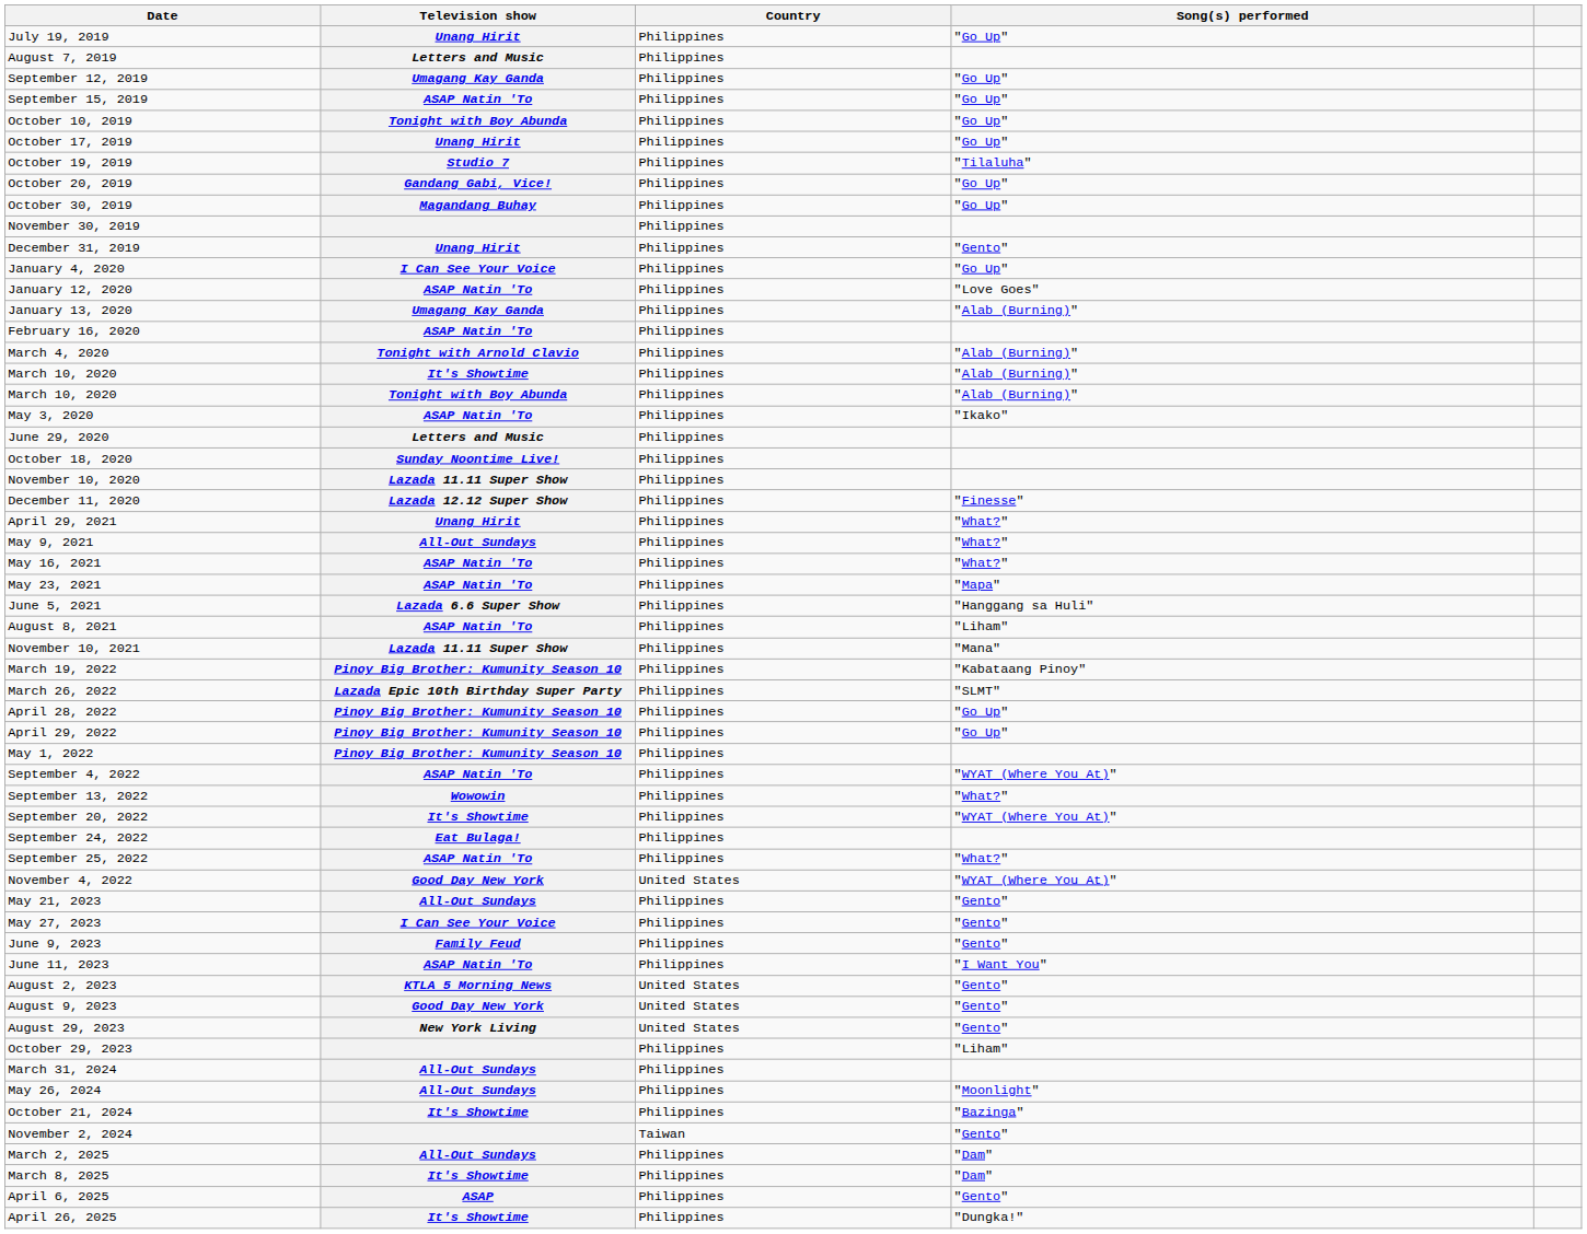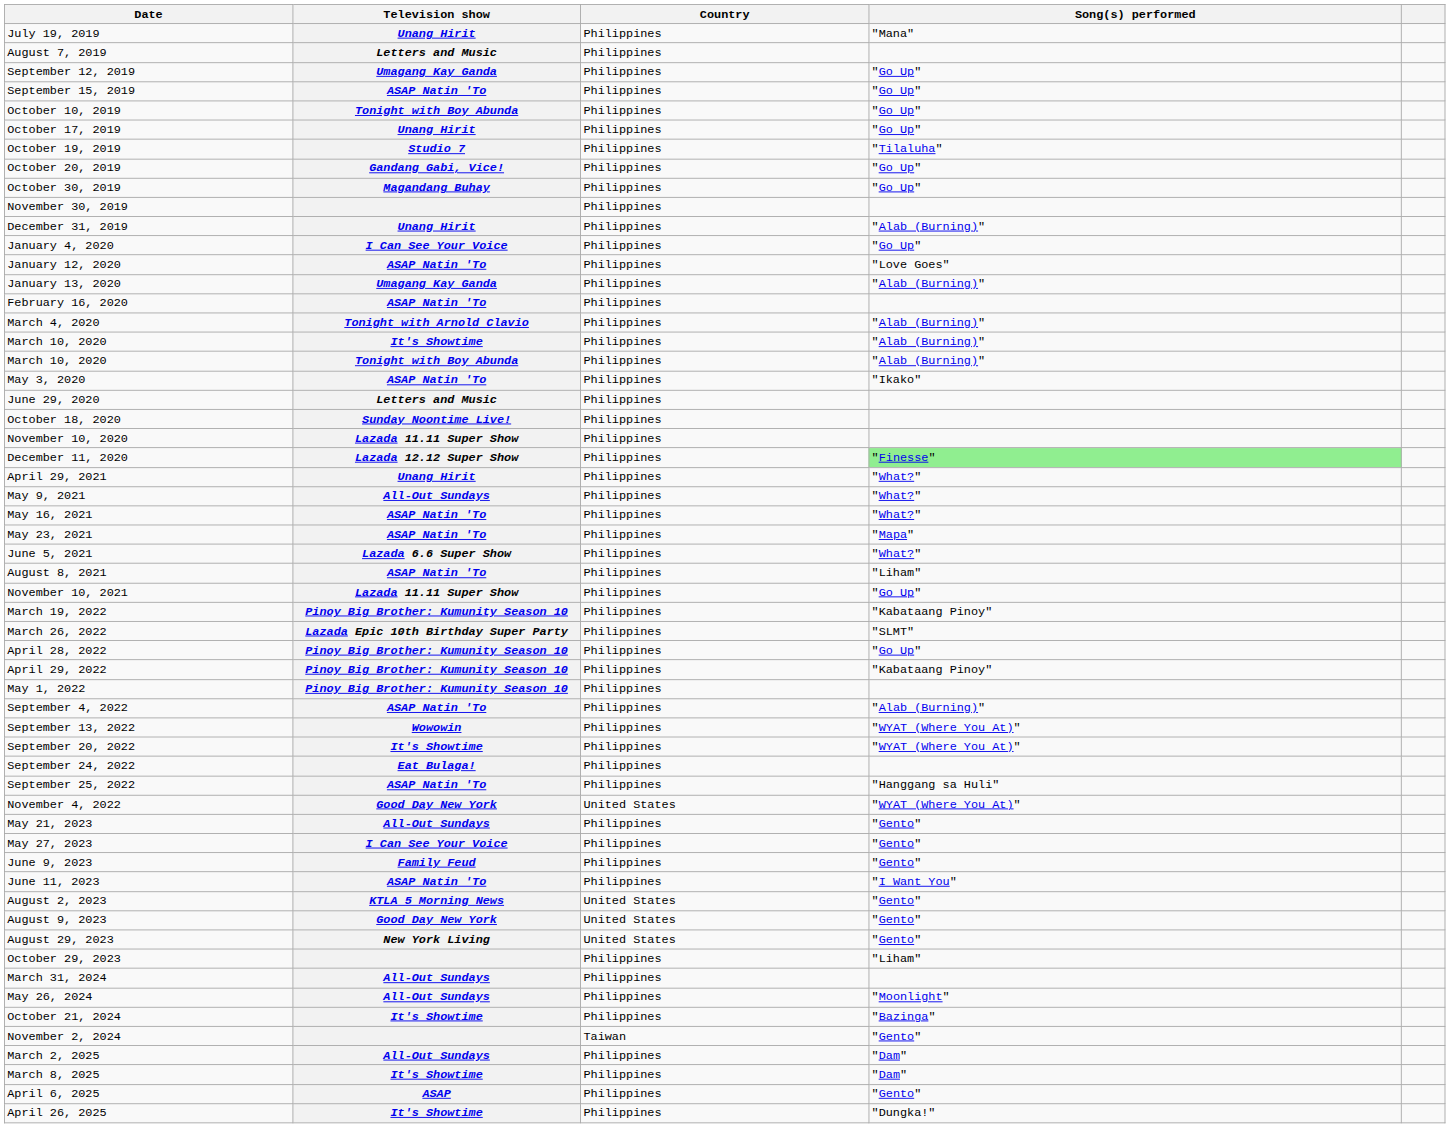 <table class="wikitable sortable plainrowheaders" width=100%>
 <tr>
 <th scope="col" width="20%">Date</th>
 <th scope="col" width="20%">Television show</th>
 <th scope="col" width="20%">Country</th>
 <th scope="col" width="37%">Song(s) performed</th>
 <th scope="col" width="3%" class="unsortable"></th>
 </tr>
 <tr>
 <td>July 19, 2019</td>
 <th scope="row"><em><a href='#'>Unang Hirit</a></em></th>
 <td>Philippines</td>
-<td>"<a href='#'>Go Up</a>"</td>
+<td>"Mana"</td>
 <td style="text-align:center;"></td>
 </tr>
 <tr>
 <td>August 7, 2019</td>
 <th scope="row"><em>Letters and Music</em></th>
 <td>Philippines</td>
 <td></td>
 <td style="text-align:center;"></td>
 </tr>
 <tr>
 <td>September 12, 2019</td>
 <th scope="row"><em><a href='#'>Umagang Kay Ganda</a></em></th>
 <td>Philippines</td>
 <td>"<a href='#'>Go Up</a>"</td>
 <td style="text-align:center;"></td>
 </tr>
 <tr>
 <td>September 15, 2019</td>
 <th scope="row"><a href='#'><em>ASAP Natin 'To</em></a></th>
 <td>Philippines</td>
 <td>"<a href='#'>Go Up</a>"</td>
 <td style="text-align:center;"></td>
 </tr>
 <tr>
 <td>October 10, 2019</td>
 <th scope="row"><em><a href='#'>Tonight with Boy Abunda</a></em></th>
 <td>Philippines</td>
 <td>"<a href='#'>Go Up</a>"</td>
 <td style="text-align:center;"></td>
 </tr>
 <tr>
 <td>October 17, 2019</td>
 <th scope="row"><em><a href='#'>Unang Hirit</a></em></th>
 <td>Philippines</td>
 <td>"<a href='#'>Go Up</a>"</td>
 <td style="text-align:center;"></td>
 </tr>
 <tr>
 <td>October 19, 2019</td>
 <th scope="row"><a href='#'><em>Studio 7</em></a></th>
 <td>Philippines</td>
 <td>"<a href='#'>Tilaluha</a>"</td>
 <td style="text-align:center;"></td>
 </tr>
 <tr>
 <td>October 20, 2019</td>
 <th scope="row"><em><a href='#'>Gandang Gabi, Vice!</a></em></th>
 <td>Philippines</td>
 <td>"<a href='#'>Go Up</a>"</td>
 <td style="text-align:center;"></td>
 </tr>
 <tr>
 <td>October 30, 2019</td>
 <th scope="row"><em><a href='#'>Magandang Buhay</a></em></th>
 <td>Philippines</td>
 <td>"<a href='#'>Go Up</a>"</td>
 <td style="text-align:center;"></td>
 </tr>
 <tr>
 <td>November 30, 2019</td>
 <th scope="row"></th>
 <td>Philippines</td>
 <td></td>
 <td style="text-align:center;"></td>
 </tr>
 <tr>
 <td>December 31, 2019</td>
 <th scope="row"><em><a href='#'>Unang Hirit</a></em></th>
 <td>Philippines</td>
-<td>"<a href='#'>Gento</a>"</td>
+<td>"<a href='#'>Alab (Burning)</a>"</td>
 <td style="text-align:center;"></td>
 </tr>
 <tr>
 <td>January 4, 2020</td>
 <th scope="row"><a href='#'><em>I Can See Your Voice</em></a></th>
 <td>Philippines</td>
 <td>"<a href='#'>Go Up</a>"</td>
 <td style="text-align:center;"></td>
 </tr>
 <tr>
 <td>January 12, 2020</td>
 <th scope="row"><a href='#'><em>ASAP Natin 'To</em></a></th>
 <td>Philippines</td>
 <td>"Love Goes"</td>
 <td style="text-align:center;"></td>
 </tr>
 <tr>
 <td>January 13, 2020</td>
 <th scope="row"><em><a href='#'>Umagang Kay Ganda</a></em></th>
 <td>Philippines</td>
 <td>"<a href='#'>Alab (Burning)</a>"</td>
 <td style="text-align:center;"></td>
 </tr>
 <tr>
 <td>February 16, 2020</td>
 <th scope="row"><a href='#'><em>ASAP Natin 'To</em></a></th>
 <td>Philippines</td>
 <td></td>
 <td style="text-align:center;"></td>
 </tr>
 <tr>
 <td>March 4, 2020</td>
 <th scope="row"><em><a href='#'>Tonight with Arnold Clavio</a></em></th>
 <td>Philippines</td>
 <td>"<a href='#'>Alab (Burning)</a>"</td>
 <td style="text-align:center;"></td>
 </tr>
 <tr>
 <td>March 10, 2020</td>
 <th scope="row"><a href='#'><em>It's Showtime</em></a></th>
 <td>Philippines</td>
 <td>"<a href='#'>Alab (Burning)</a>"</td>
 <td style="text-align:center;"></td>
 </tr>
 <tr>
 <td>March 10, 2020</td>
 <th scope="row"><em><a href='#'>Tonight with Boy Abunda</a></em></th>
 <td>Philippines</td>
 <td>"<a href='#'>Alab (Burning)</a>"</td>
 <td style="text-align:center;"></td>
 </tr>
 <tr>
 <td>May 3, 2020</td>
 <th scope="row"><a href='#'><em>ASAP Natin 'To</em></a></th>
 <td>Philippines</td>
 <td>"Ikako"</td>
 <td style="text-align:center;"></td>
 </tr>
 <tr>
 <td>June 29, 2020</td>
 <th scope="row"><em>Letters and Music</em></th>
 <td>Philippines</td>
 <td></td>
 <td style="text-align:center;"></td>
 </tr>
 <tr>
 <td>October 18, 2020</td>
 <th scope="row"><em><a href='#'>Sunday Noontime Live!</a></em></th>
 <td>Philippines</td>
 <td></td>
 <td style="text-align:center;"></td>
 </tr>
 <tr>
 <td>November 10, 2020</td>
 <th scope="row"><em><a href='#'>Lazada</a> 11.11 Super Show</em></th>
 <td>Philippines</td>
 <td></td>
 <td style="text-align:center;"></td>
 </tr>
 <tr>
 <td>December 11, 2020</td>
 <th scope="row"><em><a href='#'>Lazada</a> 12.12 Super Show</em></th>
 <td>Philippines</td>
-<td>"<a href='#'>Finesse</a>"</td>
+<td style="background: lightgreen;">"<a href='#'>Finesse</a>"</td>
 <td style="text-align:center;"></td>
 </tr>
 <tr>
 <td>April 29, 2021</td>
 <th scope="row"><em><a href='#'>Unang Hirit</a></em></th>
 <td>Philippines</td>
 <td>"<a href='#'>What?</a>"</td>
 <td style="text-align:center;"></td>
 </tr>
 <tr>
 <td>May 9, 2021</td>
 <th scope="row"><em><a href='#'>All-Out Sundays</a></em></th>
 <td>Philippines</td>
 <td>"<a href='#'>What?</a>"</td>
 <td style="text-align:center;"></td>
 </tr>
 <tr>
 <td>May 16, 2021</td>
 <th scope="row"><a href='#'><em>ASAP Natin 'To</em></a></th>
 <td>Philippines</td>
 <td>"<a href='#'>What?</a>"</td>
 <td style="text-align:center;"></td>
 </tr>
 <tr>
 <td>May 23, 2021</td>
 <th scope="row"><a href='#'><em>ASAP Natin 'To</em></a></th>
 <td>Philippines</td>
 <td>"<a href='#'>Mapa</a>"</td>
 <td style="text-align:center;"></td>
 </tr>
 <tr>
 <td>June 5, 2021</td>
 <th scope="row"><em><a href='#'>Lazada</a> 6.6 Super Show</em></th>
 <td>Philippines</td>
-<td>"Hanggang sa Huli"</td>
+<td>"<a href='#'>What?</a>"</td>
 <td style="text-align:center;"></td>
 </tr>
 <tr>
 <td>August 8, 2021</td>
 <th scope="row"><a href='#'><em>ASAP Natin 'To</em></a></th>
 <td>Philippines</td>
 <td>"Liham"</td>
 <td style="text-align:center;"></td>
 </tr>
 <tr>
 <td>November 10, 2021</td>
 <th scope="row"><em><a href='#'>Lazada</a> 11.11 Super Show</em></th>
 <td>Philippines</td>
-<td>"Mana"</td>
+<td>"<a href='#'>Go Up</a>"</td>
 <td style="text-align:center;"></td>
 </tr>
 <tr>
 <td>March 19, 2022</td>
 <th scope="row"><em><a href='#'>Pinoy Big Brother: Kumunity Season 10</a></em></th>
 <td>Philippines</td>
 <td>"Kabataang Pinoy"</td>
 <td style="text-align:center;"></td>
 </tr>
 <tr>
 <td>March 26, 2022</td>
 <th scope="row"><em><a href='#'>Lazada</a> Epic 10th Birthday Super Party</em></th>
 <td>Philippines</td>
 <td>"SLMT"</td>
 <td style="text-align:center;"></td>
 </tr>
 <tr>
 <td>April 28, 2022</td>
 <th scope="row"><em><a href='#'>Pinoy Big Brother: Kumunity Season 10</a></em></th>
 <td>Philippines</td>
 <td>"<a href='#'>Go Up</a>"</td>
 <td style="text-align:center;"></td>
 </tr>
 <tr>
 <td>April 29, 2022</td>
 <th scope="row"><em><a href='#'>Pinoy Big Brother: Kumunity Season 10</a></em></th>
 <td>Philippines</td>
-<td>"<a href='#'>Go Up</a>"</td>
+<td>"Kabataang Pinoy"</td>
 <td style="text-align:center;"></td>
 </tr>
 <tr>
 <td>May 1, 2022</td>
 <th scope="row"><em><a href='#'>Pinoy Big Brother: Kumunity Season 10</a></em></th>
 <td>Philippines</td>
 <td></td>
 <td style="text-align:center;"></td>
 </tr>
 <tr>
 <td>September 4, 2022</td>
 <th scope="row"><a href='#'><em>ASAP Natin 'To</em></a></th>
 <td>Philippines</td>
-<td>"<a href='#'>WYAT (Where You At)</a>"</td>
+<td>"<a href='#'>Alab (Burning)</a>"</td>
 <td style="text-align:center;"></td>
 </tr>
 <tr>
 <td>September 13, 2022</td>
 <th scope="row"><em><a href='#'>Wowowin</a></em></th>
 <td>Philippines</td>
-<td>"<a href='#'>What?</a>"</td>
+<td>"<a href='#'>WYAT (Where You At)</a>"</td>
 <td style="text-align:center;"></td>
 </tr>
 <tr>
 <td>September 20, 2022</td>
 <th scope="row"><a href='#'><em>It's Showtime</em></a></th>
 <td>Philippines</td>
 <td>"<a href='#'>WYAT (Where You At)</a>"</td>
 <td style="text-align:center;"></td>
 </tr>
 <tr>
 <td>September 24, 2022</td>
 <th scope="row"><em><a href='#'>Eat Bulaga!</a></em></th>
 <td>Philippines</td>
 <td></td>
 <td style="text-align:center;"></td>
 </tr>
 <tr>
 <td>September 25, 2022</td>
 <th scope="row"><a href='#'><em>ASAP Natin 'To</em></a></th>
 <td>Philippines</td>
-<td>"<a href='#'>What?</a>"</td>
+<td>"Hanggang sa Huli"</td>
 <td style="text-align:center;"></td>
 </tr>
 <tr>
 <td>November 4, 2022</td>
 <th scope="row"><em><a href='#'>Good Day New York</a></em></th>
 <td>United States</td>
 <td>"<a href='#'>WYAT (Where You At)</a>"</td>
 <td style="text-align:center;"></td>
 </tr>
 <tr>
 <td>May 21, 2023</td>
 <th scope="row"><em><a href='#'>All-Out Sundays</a></em></th>
 <td>Philippines</td>
 <td>"<a href='#'>Gento</a>"</td>
 <td style="text-align:center;"></td>
 </tr>
 <tr>
 <td>May 27, 2023</td>
 <th scope="row"><a href='#'><em>I Can See Your Voice</em></a></th>
 <td>Philippines</td>
 <td>"<a href='#'>Gento</a>"</td>
 <td style="text-align:center;"></td>
 </tr>
 <tr>
 <td>June 9, 2023</td>
 <th scope="row"><a href='#'><em>Family Feud</em></a></th>
 <td>Philippines</td>
 <td>"<a href='#'>Gento</a>"</td>
 <td style="text-align:center;"></td>
 </tr>
 <tr>
 <td>June 11, 2023</td>
 <th scope="row"><a href='#'><em>ASAP Natin 'To</em></a></th>
 <td>Philippines</td>
 <td>"<a href='#'>I Want You</a>"</td>
 <td style="text-align:center;"></td>
 </tr>
 <tr>
 <td>August 2, 2023</td>
 <th scope="row"><a href='#'><em>KTLA 5 Morning News</em></a></th>
 <td>United States</td>
 <td>"<a href='#'>Gento</a>"</td>
 <td style="text-align:center;"></td>
 </tr>
 <tr>
 <td>August 9, 2023</td>
 <th scope="row"><em><a href='#'>Good Day New York</a></em></th>
 <td>United States</td>
 <td>"<a href='#'>Gento</a>"</td>
 <td style="text-align:center;"></td>
 </tr>
 <tr>
 <td>August 29, 2023</td>
 <th scope="row"><em>New York Living</em></th>
 <td>United States</td>
 <td>"<a href='#'>Gento</a>"</td>
 <td style="text-align:center;"></td>
 </tr>
 <tr>
 <td>October 29, 2023</td>
 <th scope="row"></th>
 <td>Philippines</td>
 <td>"Liham"</td>
 <td style="text-align:center;"></td>
 </tr>
 <tr>
 <td>March 31, 2024</td>
 <th scope="row"><em><a href='#'>All-Out Sundays</a></em></th>
 <td>Philippines</td>
 <td></td>
 <td style="text-align:center;"></td>
 </tr>
 <tr>
 <td>May 26, 2024</td>
 <th scope="row"><em><a href='#'>All-Out Sundays</a></em></th>
 <td>Philippines</td>
 <td>"<a href='#'>Moonlight</a>"</td>
 <td style="text-align:center;"></td>
 </tr>
 <tr>
 <td>October 21, 2024</td>
 <th scope="row"><a href='#'><em>It's Showtime</em></a></th>
 <td>Philippines</td>
 <td>"<a href='#'>Bazinga</a>"</td>
 <td style="text-align:center;"></td>
 </tr>
 <tr>
 <td>November 2, 2024</td>
 <th scope="row"></th>
 <td>Taiwan</td>
 <td>"<a href='#'>Gento</a>"</td>
 <td style="text-align:center;"></td>
 </tr>
 <tr>
 <td>March 2, 2025</td>
 <th scope="row"><a href='#'><em>All-Out Sundays</em></a></th>
 <td>Philippines</td>
 <td>"<a href='#'>Dam</a>"</td>
 <td style="text-align:center;"></td>
 </tr>
 <tr>
 <td>March 8, 2025</td>
 <th scope="row"><a href='#'><em>It's Showtime</em></a></th>
 <td>Philippines</td>
 <td>"<a href='#'>Dam</a>"</td>
 <td style="text-align:center;"></td>
 </tr>
 <tr>
 <td>April 6, 2025</td>
 <th scope="row"><a href='#'><em>ASAP</em></a></th>
 <td>Philippines</td>
 <td>"<a href='#'>Gento</a>"</td>
 <td style="text-align:center;"></td>
 </tr>
 <tr>
 <td>April 26, 2025</td>
 <th scope="row"><a href='#'><em>It's Showtime</em></a></th>
 <td>Philippines</td>
 <td>"Dungka!"</td>
 <td style="text-align:center;"></td>
 </tr>
 </table>
